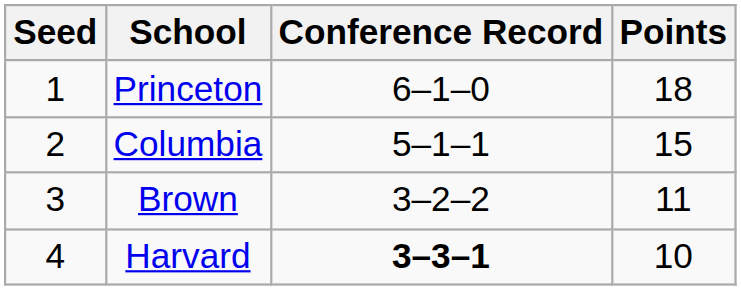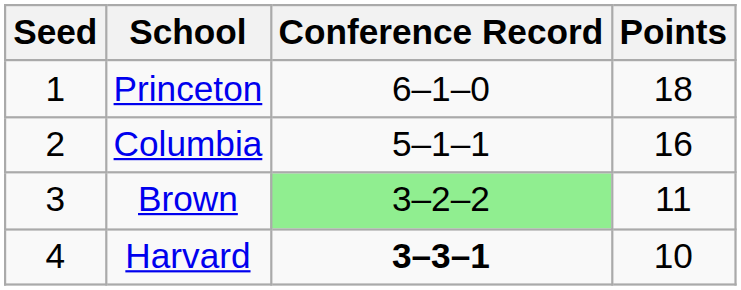 <table class="wikitable" style="text-align:center">
 <tr>
 <th>Seed</th>
 <th>School</th>
 <th>Conference Record</th>
 <th>Points</th>
 </tr>
 <tr>
 <td>1</td>
 <td><a href='#'>Princeton</a></td>
 <td>6–1–0</td>
 <td>18</td>
 </tr>
 <tr>
 <td>2</td>
 <td><a href='#'>Columbia</a></td>
 <td>5–1–1</td>
-<td>15</td>
+<td>16</td>
 </tr>
 <tr>
 <td>3</td>
 <td><a href='#'>Brown</a></td>
-<td>3–2–2</td>
+<td style="background: lightgreen;">3–2–2</td>
 <td>11</td>
 </tr>
 <tr>
 <td>4</td>
 <td><a href='#'>Harvard</a></td>
 <td><strong>3–3–1</strong></td>
 <td>10</td>
 </tr>
 </table>
